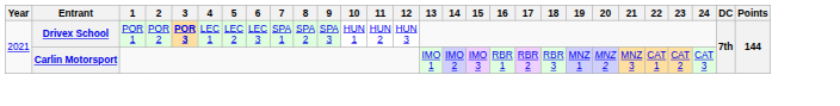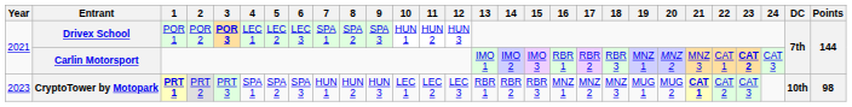 <table class="wikitable" style="text-align:center; font-size:85%">
 <tr>
 <th>Year</th>
 <th>Entrant</th>
 <th>1</th>
 <th>2</th>
 <th>3</th>
 <th>4</th>
 <th>5</th>
 <th>6</th>
 <th>7</th>
 <th>8</th>
 <th>9</th>
 <th>10</th>
 <th>11</th>
 <th>12</th>
 <th>13</th>
 <th>14</th>
 <th>15</th>
 <th>16</th>
 <th>17</th>
 <th>18</th>
 <th>19</th>
 <th>20</th>
 <th>21</th>
 <th>22</th>
 <th>23</th>
 <th>24</th>
 <th>DC</th>
 <th>Points</th>
 </tr>
 <tr>
 <td rowspan=2><a href='#'>2021</a></td>
 <th nowrap><a href='#'>Drivex School</a></th>
 <td style="background:#DFFFDF;"><a href='#'>POR<br>1</a><br></td>
 <td style="background:#DFFFDF;"><a href='#'>POR<br>2</a><br></td>
 <td style="background:#FFDF9F;"><strong><a href='#'>POR<br>3</a><br></strong></td>
 <td style="background:#DFFFDF;"><a href='#'>LEC<br>1</a><br></td>
 <td style="background:#DFFFDF;"><a href='#'>LEC<br>2</a><br></td>
 <td style="background:#DFFFDF;"><a href='#'>LEC<br>3</a><br></td>
 <td style="background:#DFFFDF;"><a href='#'>SPA<br>1</a><br></td>
 <td style="background:#DFFFDF;"><a href='#'>SPA<br>2</a><br></td>
 <td style="background:#DFFFDF;"><a href='#'>SPA<br>3</a><br></td>
 <td style="background:#FFFFFF;"><a href='#'>HUN<br>1</a><br></td>
 <td style="background:#FFFFFF;"><a href='#'>HUN<br>2</a><br></td>
 <td style="background:#FFFFFF;"><a href='#'>HUN<br>3</a><br></td>
 <td colspan=12></td>
 <th rowspan=2>7th</th>
 <th rowspan=2>144</th>
 </tr>
 <tr>
 <th nowrap><a href='#'>Carlin Motorsport</a></th>
 <td colspan=12></td>
 <td style="background:#DFFFDF;"><a href='#'>IMO<br>1</a><br></td>
 <td style="background:#CFCFFF;"><a href='#'>IMO<br>2</a><br></td>
 <td style="background:#EFCFFF;"><a href='#'>IMO<br>3</a><br></td>
 <td style="background:#DFFFDF;"><a href='#'>RBR<br>1</a><br></td>
 <td style="background:#EFCFFF;"><a href='#'>RBR<br>2</a><br></td>
 <td style="background:#DFFFDF;"><a href='#'>RBR<br>3</a><br></td>
 <td style="background:#CFCFFF;"><a href='#'>MNZ<br>1</a><br></td>
 <td style="background:#CFCFFF;"><em><a href='#'>MNZ<br>2</a></em><br></td>
 <td style="background:#FFDF9F;"><a href='#'>MNZ<br>3</a><br></td>
 <td style="background:#FFDF9F;"><a href='#'>CAT<br>1</a><br></td>
-<td style="background:#FFDF9F;"><a href='#'>CAT<br>2</a><br></td>
+<td style="background:#FFDF9F;"><strong><a href='#'>CAT<br>2</a><br></strong></td>
 <td style="background:#DFFFDF;"><a href='#'>CAT<br>3</a><br></td>
 </tr>
+<tr>
+<td><a href='#'>2023</a></td>
+<th nowrap>CryptoTower by <a href='#'>Motopark</a></th>
+<td style="background:#FFFFBF;"><strong><a href='#'>PRT<br>1</a></strong><br></td>
+<td style="background:#DFDFDF;"><a href='#'>PRT<br>2</a><br></td>
+<td style="background:#DFFFDF;"><a href='#'>PRT<br>3</a><br></td>
+<td style="background:#;"><a href='#'>SPA<br>1</a></td>
+<td style="background:#;"><a href='#'>SPA<br>2</a></td>
+<td style="background:#;"><a href='#'>SPA<br>3</a></td>
+<td style="background:#;"><a href='#'>HUN<br>1</a></td>
+<td style="background:#;"><a href='#'>HUN<br>2</a></td>
+<td style="background:#;"><a href='#'>HUN<br>3</a></td>
+<td style="background:#;"><a href='#'>LEC<br>1</a></td>
+<td style="background:#;"><a href='#'>LEC<br>2</a></td>
+<td style="background:#;"><a href='#'>LEC<br>3</a></td>
+<td style="background:#;"><a href='#'>RBR<br>1</a></td>
+<td style="background:#;"><a href='#'>RBR<br>2</a></td>
+<td style="background:#;"><a href='#'>RBR<br>3</a></td>
+<td style="background:#;"><a href='#'>MNZ<br>1</a></td>
+<td style="background:#;"><a href='#'>MNZ<br>2</a></td>
+<td style="background:#;"><a href='#'>MNZ<br>3</a></td>
+<td style="background:#;"><a href='#'>MUG<br>1</a></td>
+<td style="background:#;"><a href='#'>MUG<br>2</a></td>
+<td style="background:#FFFFBF;"><strong><a href='#'>CAT<br>1</a></strong><br></td>
+<td style="background:#DFFFDF;"><a href='#'>CAT<br>2</a><br></td>
+<td style="background:#DFFFDF;"><a href='#'>CAT<br>3</a><br></td>
+<td></td>
+<th>10th</th>
+<th>98</th>
+</tr>
 </table>
